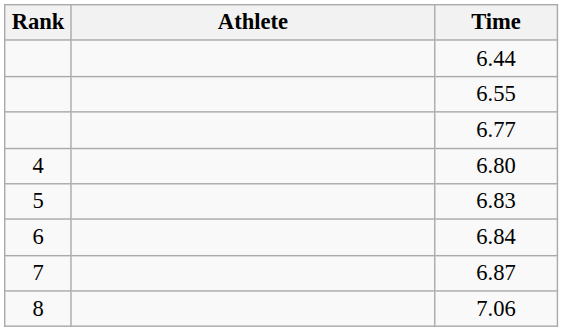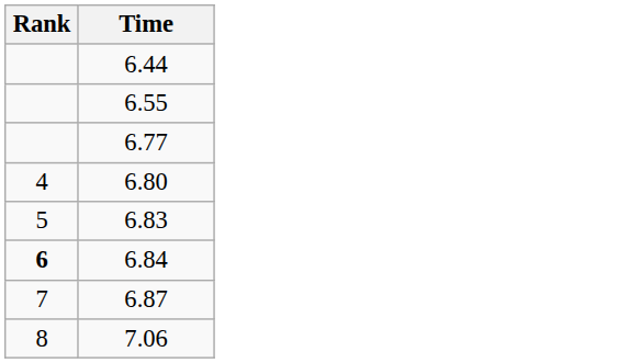 <table class=wikitable style="text-align:center">
 <tr>
 <th width=40>Rank</th>
-<th width=250>Athlete</th>
 <th width=80>Time</th>
 </tr>
 <tr>
 <td></td>
-<td align=left></td>
 <td>6.44</td>
 </tr>
 <tr>
 <td></td>
-<td align=left></td>
 <td>6.55</td>
 </tr>
 <tr>
 <td></td>
-<td align=left></td>
 <td>6.77</td>
 </tr>
 <tr>
 <td>4</td>
-<td align=left></td>
 <td>6.80</td>
 </tr>
 <tr>
 <td>5</td>
-<td align=left></td>
 <td>6.83</td>
 </tr>
 <tr>
-<td>6</td>
-<td align=left></td>
+<td><strong>6</strong></td>
 <td>6.84</td>
 </tr>
 <tr>
 <td>7</td>
-<td align=left></td>
 <td>6.87</td>
 </tr>
 <tr>
 <td>8</td>
-<td align=left></td>
 <td>7.06</td>
 </tr>
 </table>
